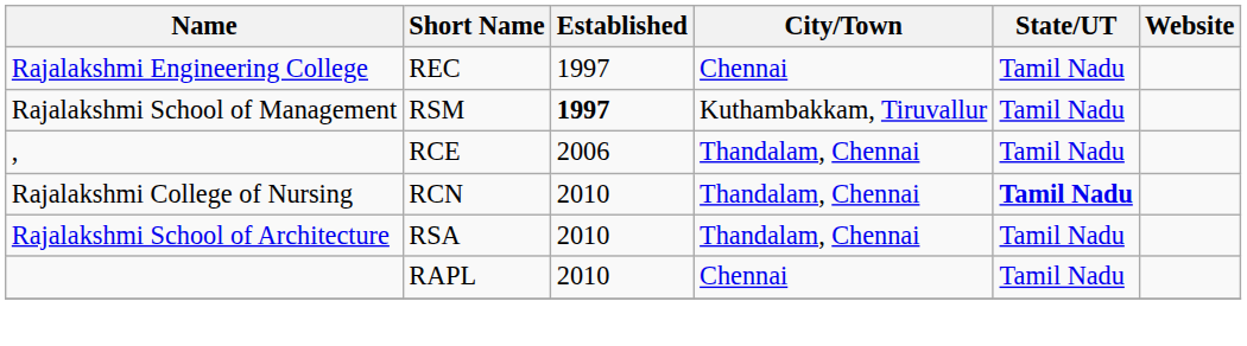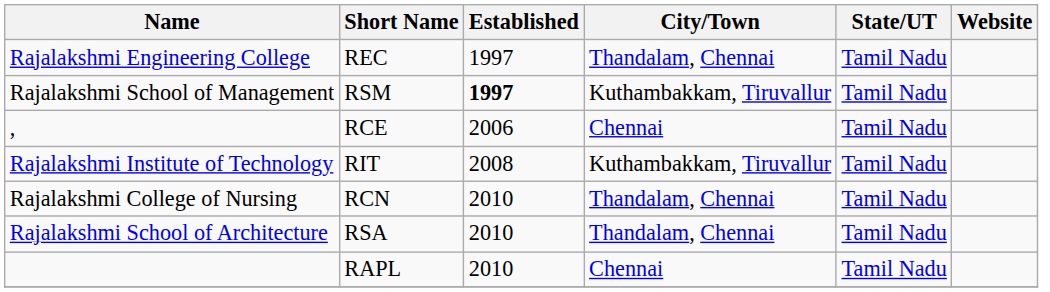 <table class="wikitable sortable">
 <tr>
 <th>Name</th>
 <th>Short Name</th>
 <th>Established</th>
 <th>City/Town</th>
 <th>State/UT</th>
 <th>Website</th>
 </tr>
 <tr>
 <td><a href='#'>Rajalakshmi Engineering College</a></td>
 <td>REC</td>
 <td>1997</td>
-<td><a href='#'>Chennai</a></td>
+<td><a href='#'>Thandalam</a>, <a href='#'>Chennai</a></td>
 <td><a href='#'>Tamil Nadu</a></td>
 <td></td>
 </tr>
 <tr>
 <td>Rajalakshmi School of Management</td>
 <td>RSM</td>
 <td><strong>1997</strong></td>
 <td>Kuthambakkam, <a href='#'>Tiruvallur</a></td>
 <td><a href='#'>Tamil Nadu</a></td>
 <td></td>
 </tr>
 <tr>
 <td> ,</td>
 <td>RCE</td>
 <td>2006</td>
-<td><a href='#'>Thandalam</a>, <a href='#'>Chennai</a></td>
+<td><a href='#'>Chennai</a></td>
+<td><a href='#'>Tamil Nadu</a></td>
+<td></td>
+</tr>
+<tr>
+<td><a href='#'>Rajalakshmi Institute of Technology</a></td>
+<td>RIT</td>
+<td>2008</td>
+<td>Kuthambakkam, <a href='#'>Tiruvallur</a></td>
 <td><a href='#'>Tamil Nadu</a></td>
 <td></td>
 </tr>
 <tr>
 <td>Rajalakshmi College of Nursing</td>
 <td>RCN</td>
 <td>2010</td>
 <td><a href='#'>Thandalam</a>, <a href='#'>Chennai</a></td>
-<td><strong><a href='#'>Tamil Nadu</a></strong></td>
+<td><a href='#'>Tamil Nadu</a></td>
 <td></td>
 </tr>
 <tr>
 <td><a href='#'>Rajalakshmi School of Architecture</a></td>
 <td>RSA</td>
 <td>2010</td>
 <td><a href='#'>Thandalam</a>, <a href='#'>Chennai</a></td>
 <td><a href='#'>Tamil Nadu</a></td>
 <td></td>
 </tr>
 <tr>
 <td> </td>
 <td>RAPL</td>
 <td>2010</td>
 <td><a href='#'>Chennai</a></td>
 <td><a href='#'>Tamil Nadu</a></td>
 <td></td>
 </tr>
 <tr>
 </tr>
 </table>
